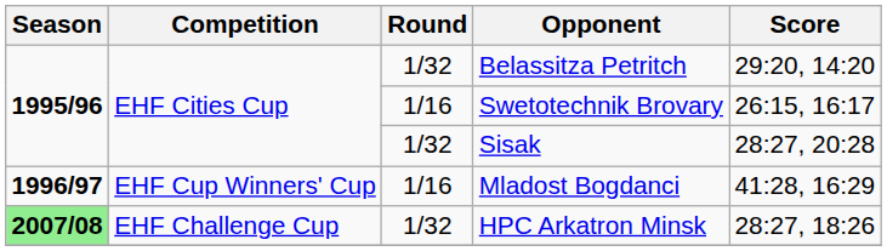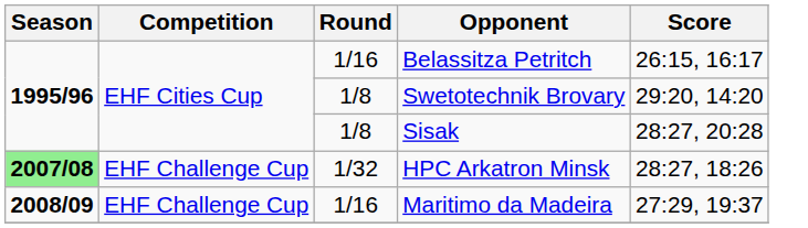 <table class="wikitable">
 <tr>
 <th>Season</th>
 <th>Competition</th>
 <th>Round</th>
 <th>Opponent</th>
 <th>Score</th>
 </tr>
 <tr>
 <td rowspan=3><strong>1995/96</strong></td>
 <td rowspan=3><a href='#'>EHF Cities Cup</a></td>
-<td align = "center">1/32</td>
+<td align = "center">1/16</td>
 <td> <a href='#'>Belassitza Petritch</a></td>
+<td>26:15, 16:17</td>
+</tr>
+<tr>
+<td align = "center">1/8</td>
+<td> <a href='#'>Swetotechnik Brovary</a></td>
 <td>29:20, 14:20</td>
 </tr>
 <tr>
-<td align = "center">1/16</td>
-<td> <a href='#'>Swetotechnik Brovary</a></td>
-<td>26:15, 16:17</td>
-</tr>
-<tr>
-<td align = "center">1/32</td>
+<td align = "center">1/8</td>
 <td> <a href='#'>Sisak</a></td>
 <td>28:27, 20:28</td>
-</tr>
-<tr>
-<td><strong>1996/97</strong></td>
-<td><a href='#'>EHF Cup Winners' Cup</a></td>
-<td align = "center">1/16</td>
-<td> <a href='#'>Mladost Bogdanci</a></td>
-<td>41:28, 16:29</td>
 </tr>
 <tr>
 <td style="background: lightgreen;"><strong>2007/08</strong></td>
 <td><a href='#'>EHF Challenge Cup</a></td>
 <td align = "center">1/32</td>
 <td> <a href='#'>HPC Arkatron Minsk</a></td>
 <td>28:27, 18:26</td>
 </tr>
 <tr>
+<td><strong>2008/09</strong></td>
+<td><a href='#'>EHF Challenge Cup</a></td>
+<td align = "center">1/16</td>
+<td> <a href='#'>Maritimo da Madeira</a></td>
+<td>27:29, 19:37</td>
+</tr>
+<tr>
 </tr>
 </table>
